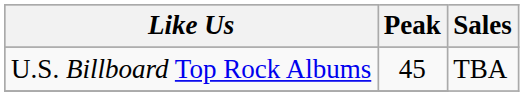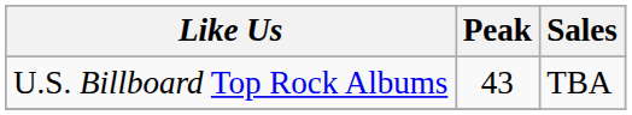 <table class="wikitable">
 <tr>
 <th align="left"><em>Like Us</em></th>
 <th align="left">Peak</th>
 <th align="left">Sales</th>
 </tr>
 <tr>
 <td align="left">U.S. <em>Billboard</em> <a href='#'>Top Rock Albums</a></td>
-<td align="center">45</td>
+<td align="center">43</td>
 <td align="left" rowspan=4>TBA</td>
 </tr>
 <tr>
 </tr>
 </table>
